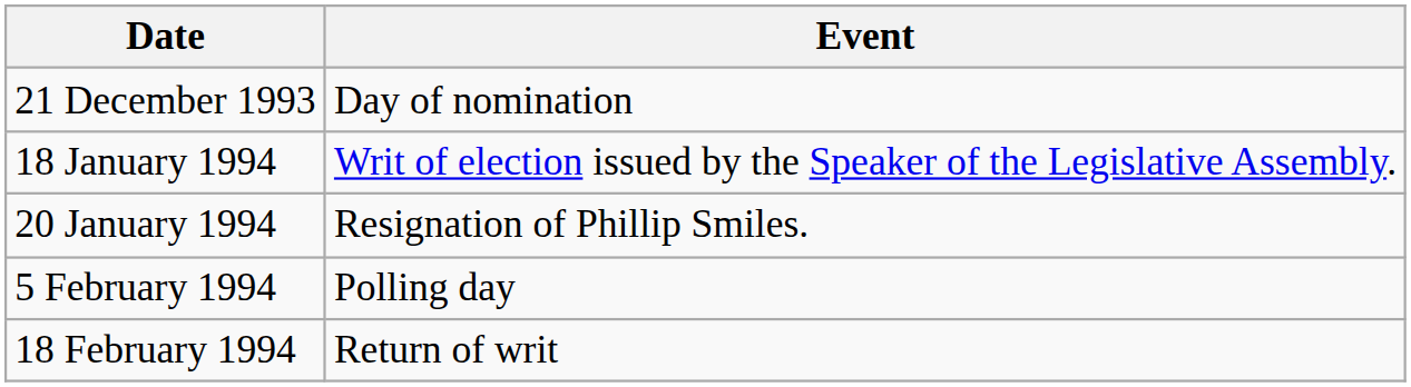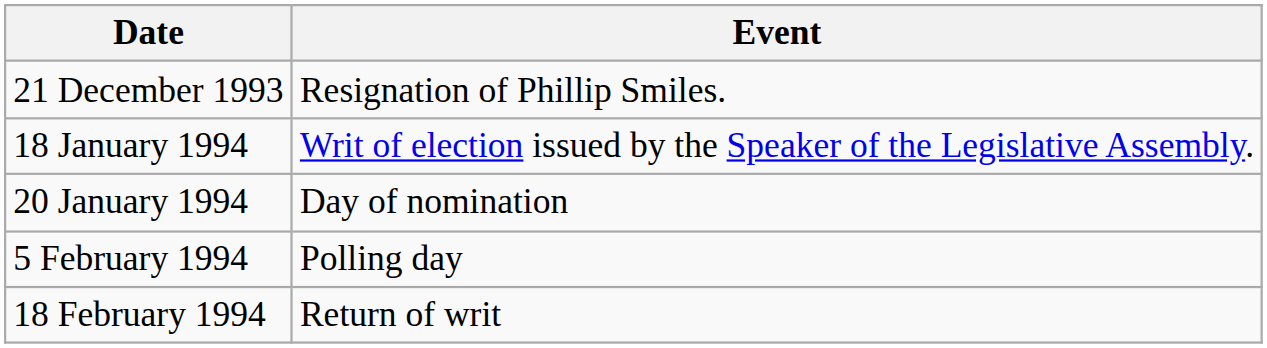 <table class="wikitable">
 <tr>
 <th>Date</th>
 <th>Event</th>
 </tr>
 <tr>
 <td>21 December 1993</td>
-<td>Day of nomination</td>
+<td>Resignation of Phillip Smiles.</td>
 </tr>
 <tr>
 <td>18 January 1994</td>
 <td><a href='#'>Writ of election</a> issued by the <a href='#'>Speaker of the Legislative Assembly</a>.</td>
 </tr>
 <tr>
 <td>20 January 1994</td>
-<td>Resignation of Phillip Smiles.</td>
+<td>Day of nomination</td>
 </tr>
 <tr>
 <td>5 February 1994</td>
 <td>Polling day</td>
 </tr>
 <tr>
 <td>18 February 1994</td>
 <td>Return of writ</td>
 </tr>
 </table>
